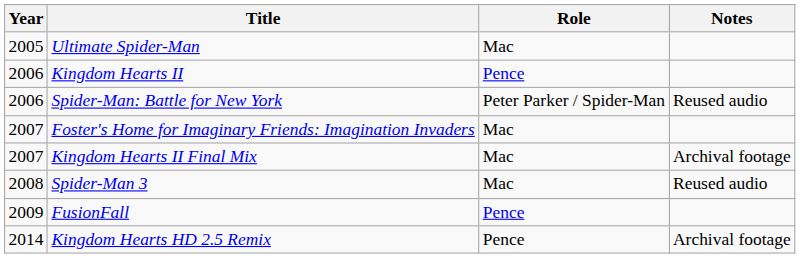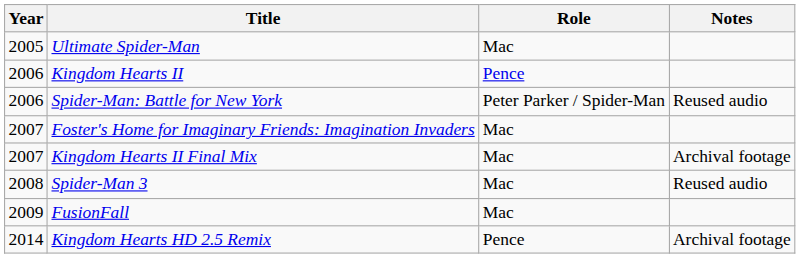 <table class=wikitable>
 <tr>
 <th>Year</th>
 <th>Title</th>
 <th>Role</th>
 <th>Notes</th>
 </tr>
 <tr>
 <td>2005</td>
 <td><em><a href='#'>Ultimate Spider-Man</a></em></td>
 <td>Mac</td>
 <td></td>
 </tr>
 <tr>
 <td>2006</td>
 <td><em><a href='#'>Kingdom Hearts II</a></em></td>
 <td><a href='#'>Pence</a></td>
 <td></td>
 </tr>
 <tr>
 <td>2006</td>
 <td><em><a href='#'>Spider-Man: Battle for New York</a></em></td>
 <td>Peter Parker / Spider-Man</td>
 <td>Reused audio</td>
 </tr>
 <tr>
 <td>2007</td>
 <td><em><a href='#'>Foster's Home for Imaginary Friends: Imagination Invaders</a></em></td>
 <td>Mac</td>
 <td></td>
 </tr>
 <tr>
 <td>2007</td>
 <td><em><a href='#'>Kingdom Hearts II Final Mix</a></em></td>
 <td>Mac</td>
 <td>Archival footage</td>
 </tr>
 <tr>
 <td>2008</td>
 <td><em><a href='#'>Spider-Man 3</a></em></td>
 <td>Mac</td>
 <td>Reused audio</td>
 </tr>
 <tr>
 <td>2009</td>
 <td><em><a href='#'>FusionFall</a></em></td>
-<td><a href='#'>Pence</a></td>
+<td>Mac</td>
 <td></td>
 </tr>
 <tr>
 <td>2014</td>
 <td><em><a href='#'>Kingdom Hearts HD 2.5 Remix</a></em></td>
 <td>Pence</td>
 <td>Archival footage</td>
 </tr>
 </table>
